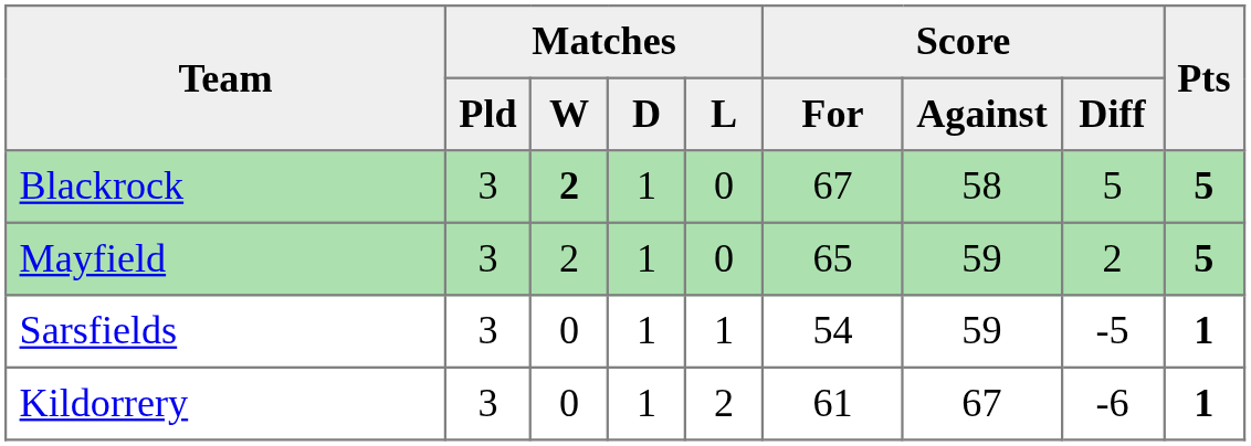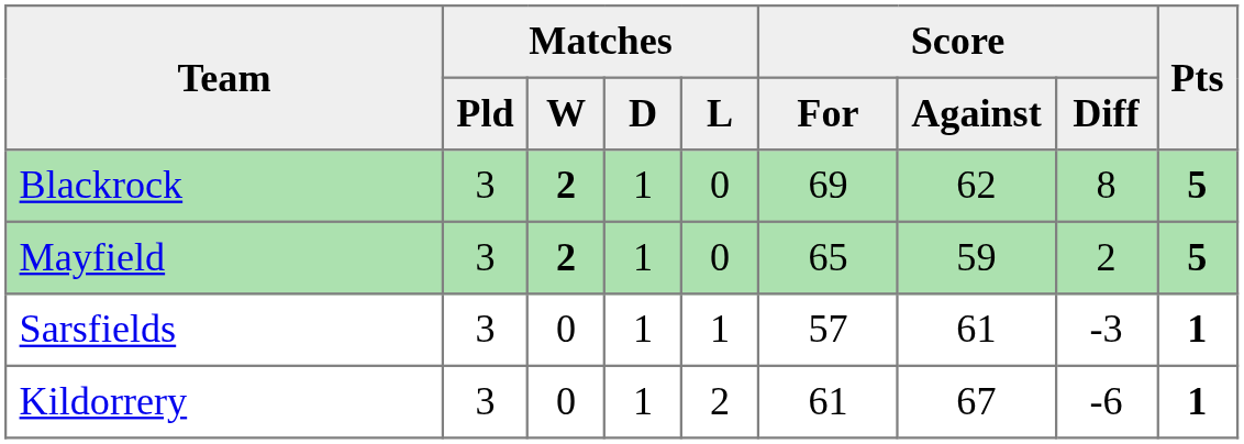 <table style=border-collapse:collapse border=1 cellspacing=0 cellpadding=5>
 <tr align=center bgcolor=#efefef>
 <th rowspan=2 width=165>Team</th>
 <th colspan=4>Matches</th>
 <th colspan=3>Score</th>
 <th rowspan=2width=20>Pts</th>
 </tr>
 <tr align=center bgcolor=#efefef>
 <th width=20>Pld</th>
 <th width=20>W</th>
 <th width=20>D</th>
 <th width=20>L</th>
 <th width=45>For</th>
 <th width=45>Against</th>
 <th width=30>Diff</th>
 </tr>
 <tr align=center style="background:#ACE1AF;">
 <td style="text-align:left;"><a href='#'>Blackrock</a></td>
 <td>3</td>
 <td><strong>2</strong></td>
 <td>1</td>
 <td>0</td>
-<td>67</td>
-<td>58</td>
-<td>5</td>
+<td>69</td>
+<td>62</td>
+<td>8</td>
 <td><strong>5</strong></td>
 </tr>
 <tr align=center style="background:#ACE1AF;">
 <td style="text-align:left;"><a href='#'>Mayfield</a></td>
 <td>3</td>
-<td>2</td>
+<td><strong>2</strong></td>
 <td>1</td>
 <td>0</td>
 <td>65</td>
 <td>59</td>
 <td>2</td>
 <td><strong>5</strong></td>
 </tr>
 <tr align=center>
 <td style="text-align:left;"><a href='#'>Sarsfields</a></td>
 <td>3</td>
 <td>0</td>
 <td>1</td>
 <td>1</td>
-<td>54</td>
-<td>59</td>
-<td>-5</td>
+<td>57</td>
+<td>61</td>
+<td>-3</td>
 <td><strong>1</strong></td>
 </tr>
 <tr align=center>
 <td style="text-align:left;"><a href='#'>Kildorrery</a></td>
 <td>3</td>
 <td>0</td>
 <td>1</td>
 <td>2</td>
 <td>61</td>
 <td>67</td>
 <td>-6</td>
 <td><strong>1</strong></td>
 </tr>
 </table>
